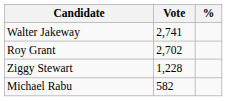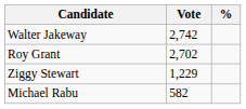 <table class="wikitable">
 <tr>
 <th bgcolor="#DDDDFF" width="200px">Candidate</th>
 <th bgcolor="#DDDDFF" width="50px">Vote</th>
 <th bgcolor="#DDDDFF" width="30px">%</th>
 </tr>
 <tr>
 <td>Walter Jakeway</td>
-<td>2,741</td>
+<td>2,742</td>
 <td></td>
 </tr>
 <tr>
 <td>Roy Grant</td>
 <td>2,702</td>
 <td></td>
 </tr>
 <tr>
 <td>Ziggy Stewart</td>
-<td>1,228</td>
+<td>1,229</td>
 <td></td>
 </tr>
 <tr>
 <td>Michael Rabu</td>
 <td>582</td>
 <td></td>
 </tr>
 </table>
